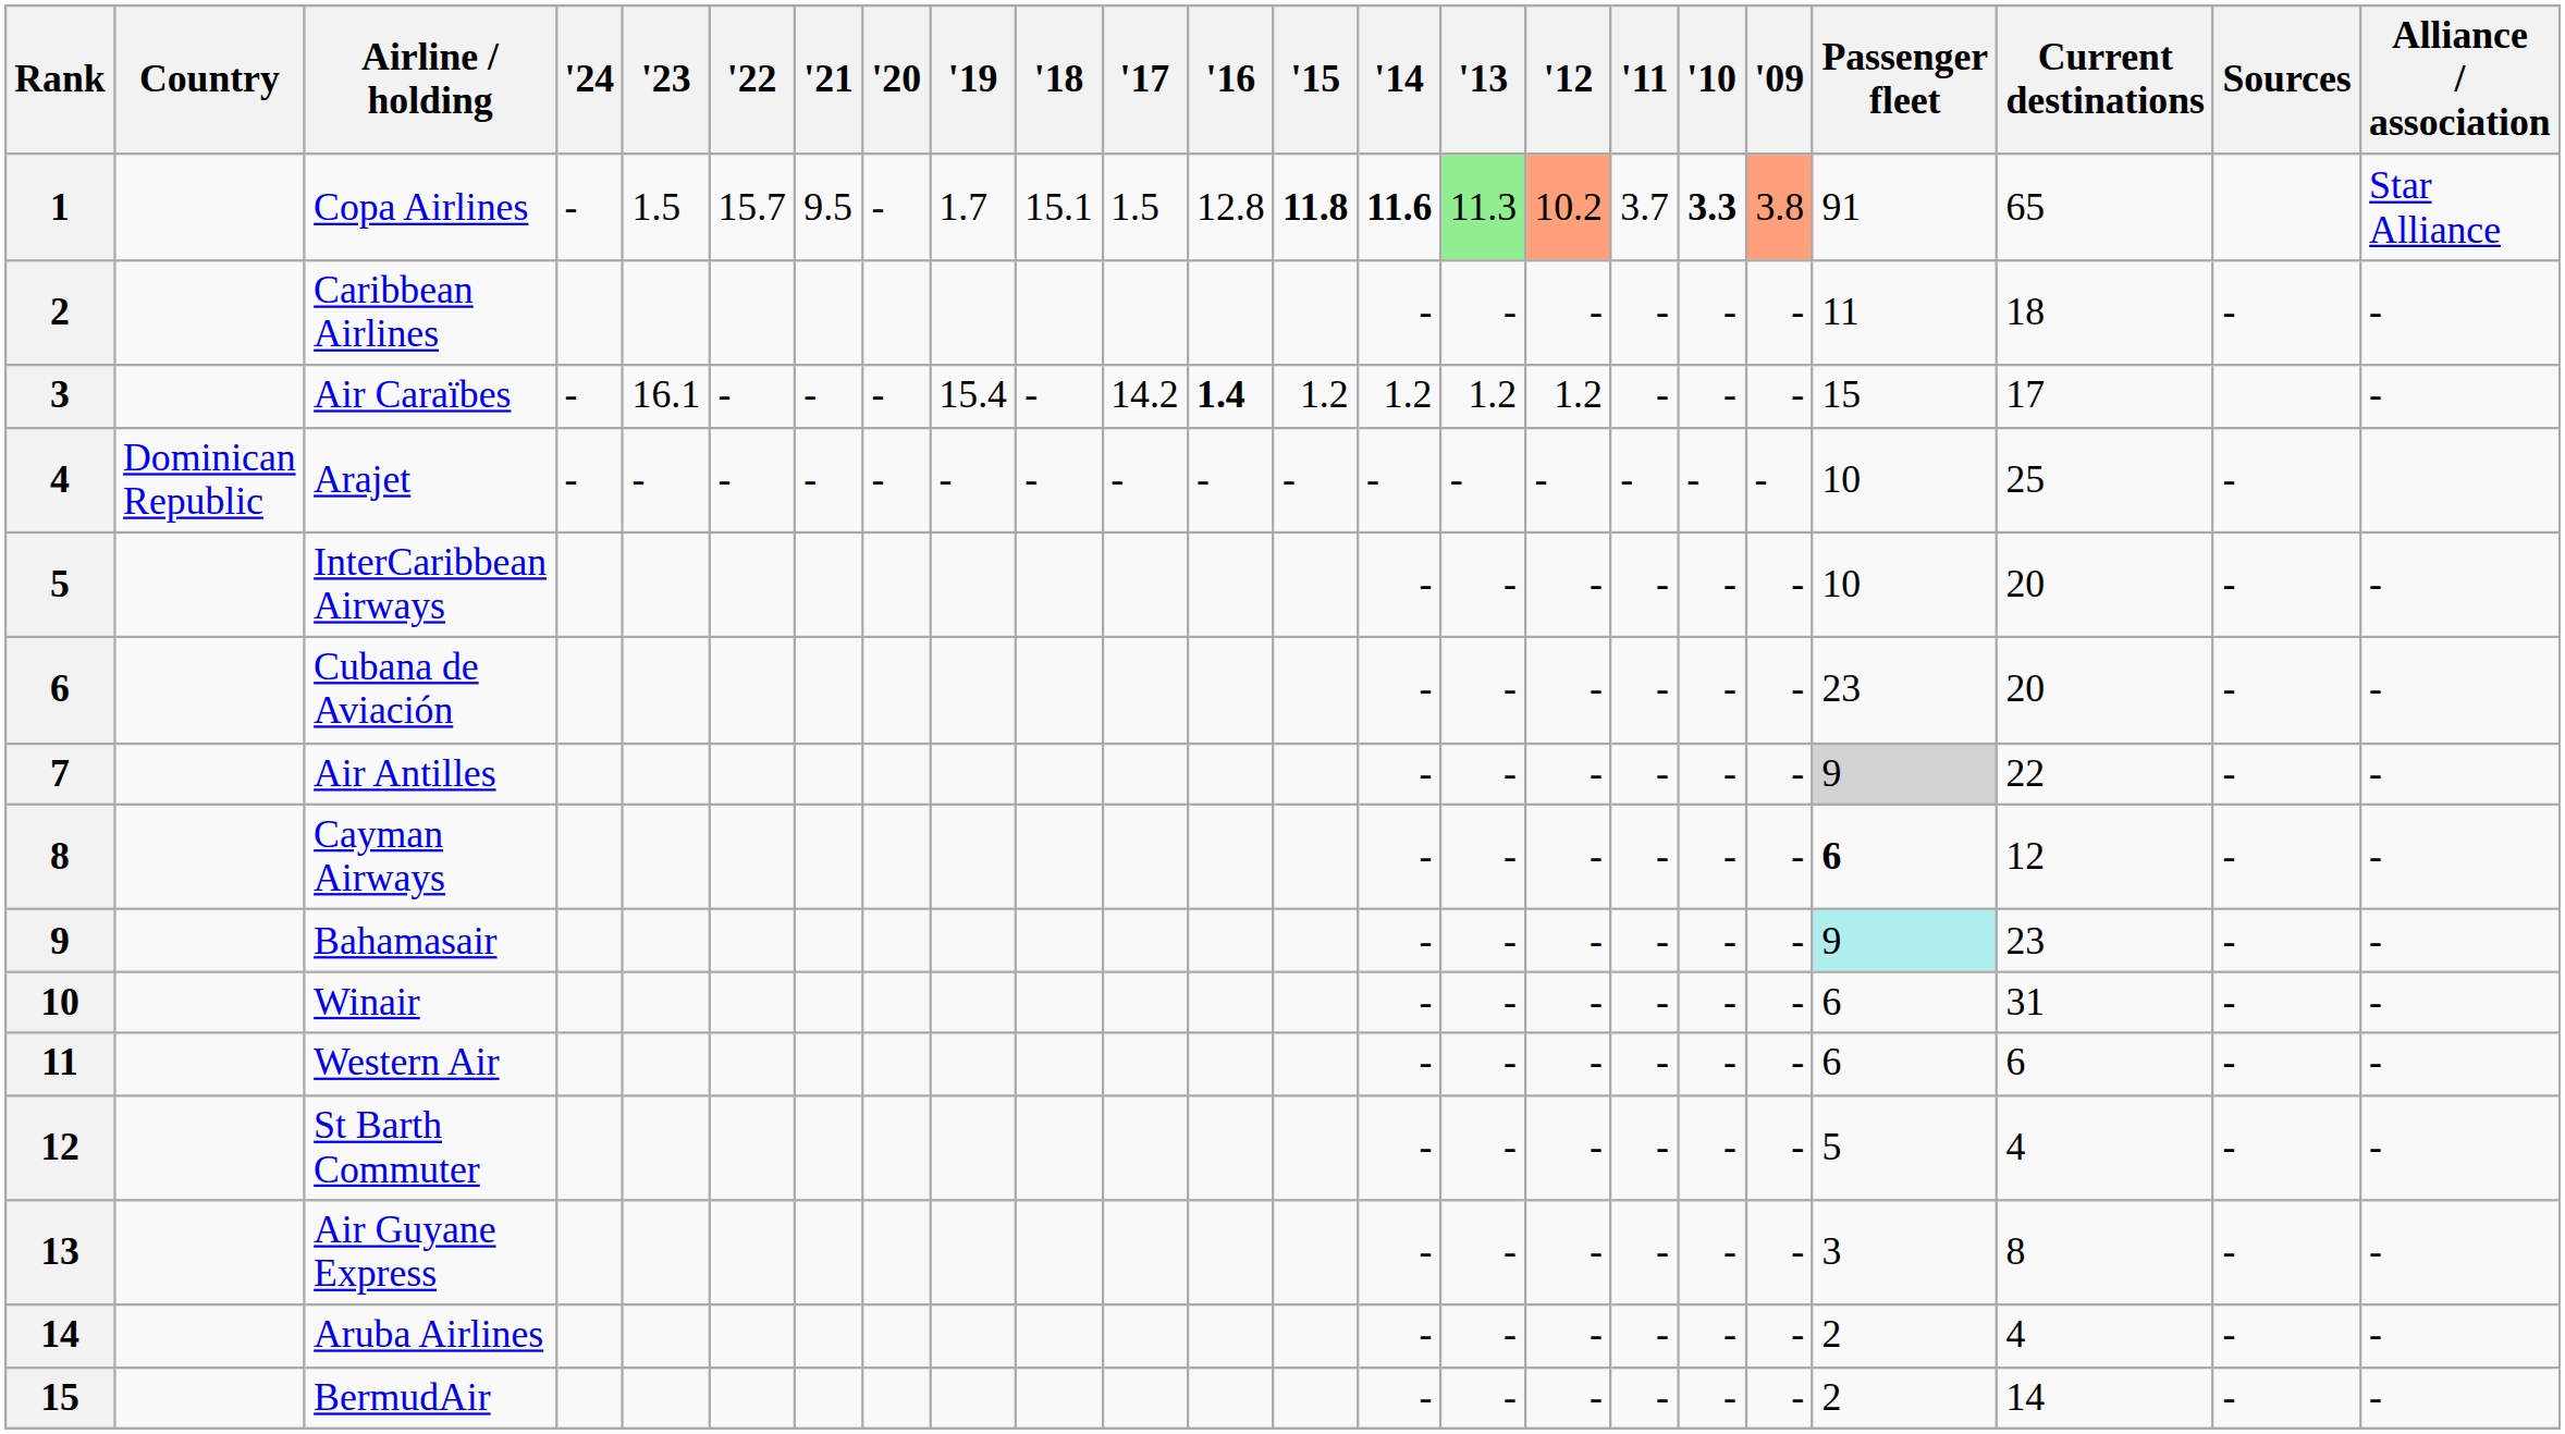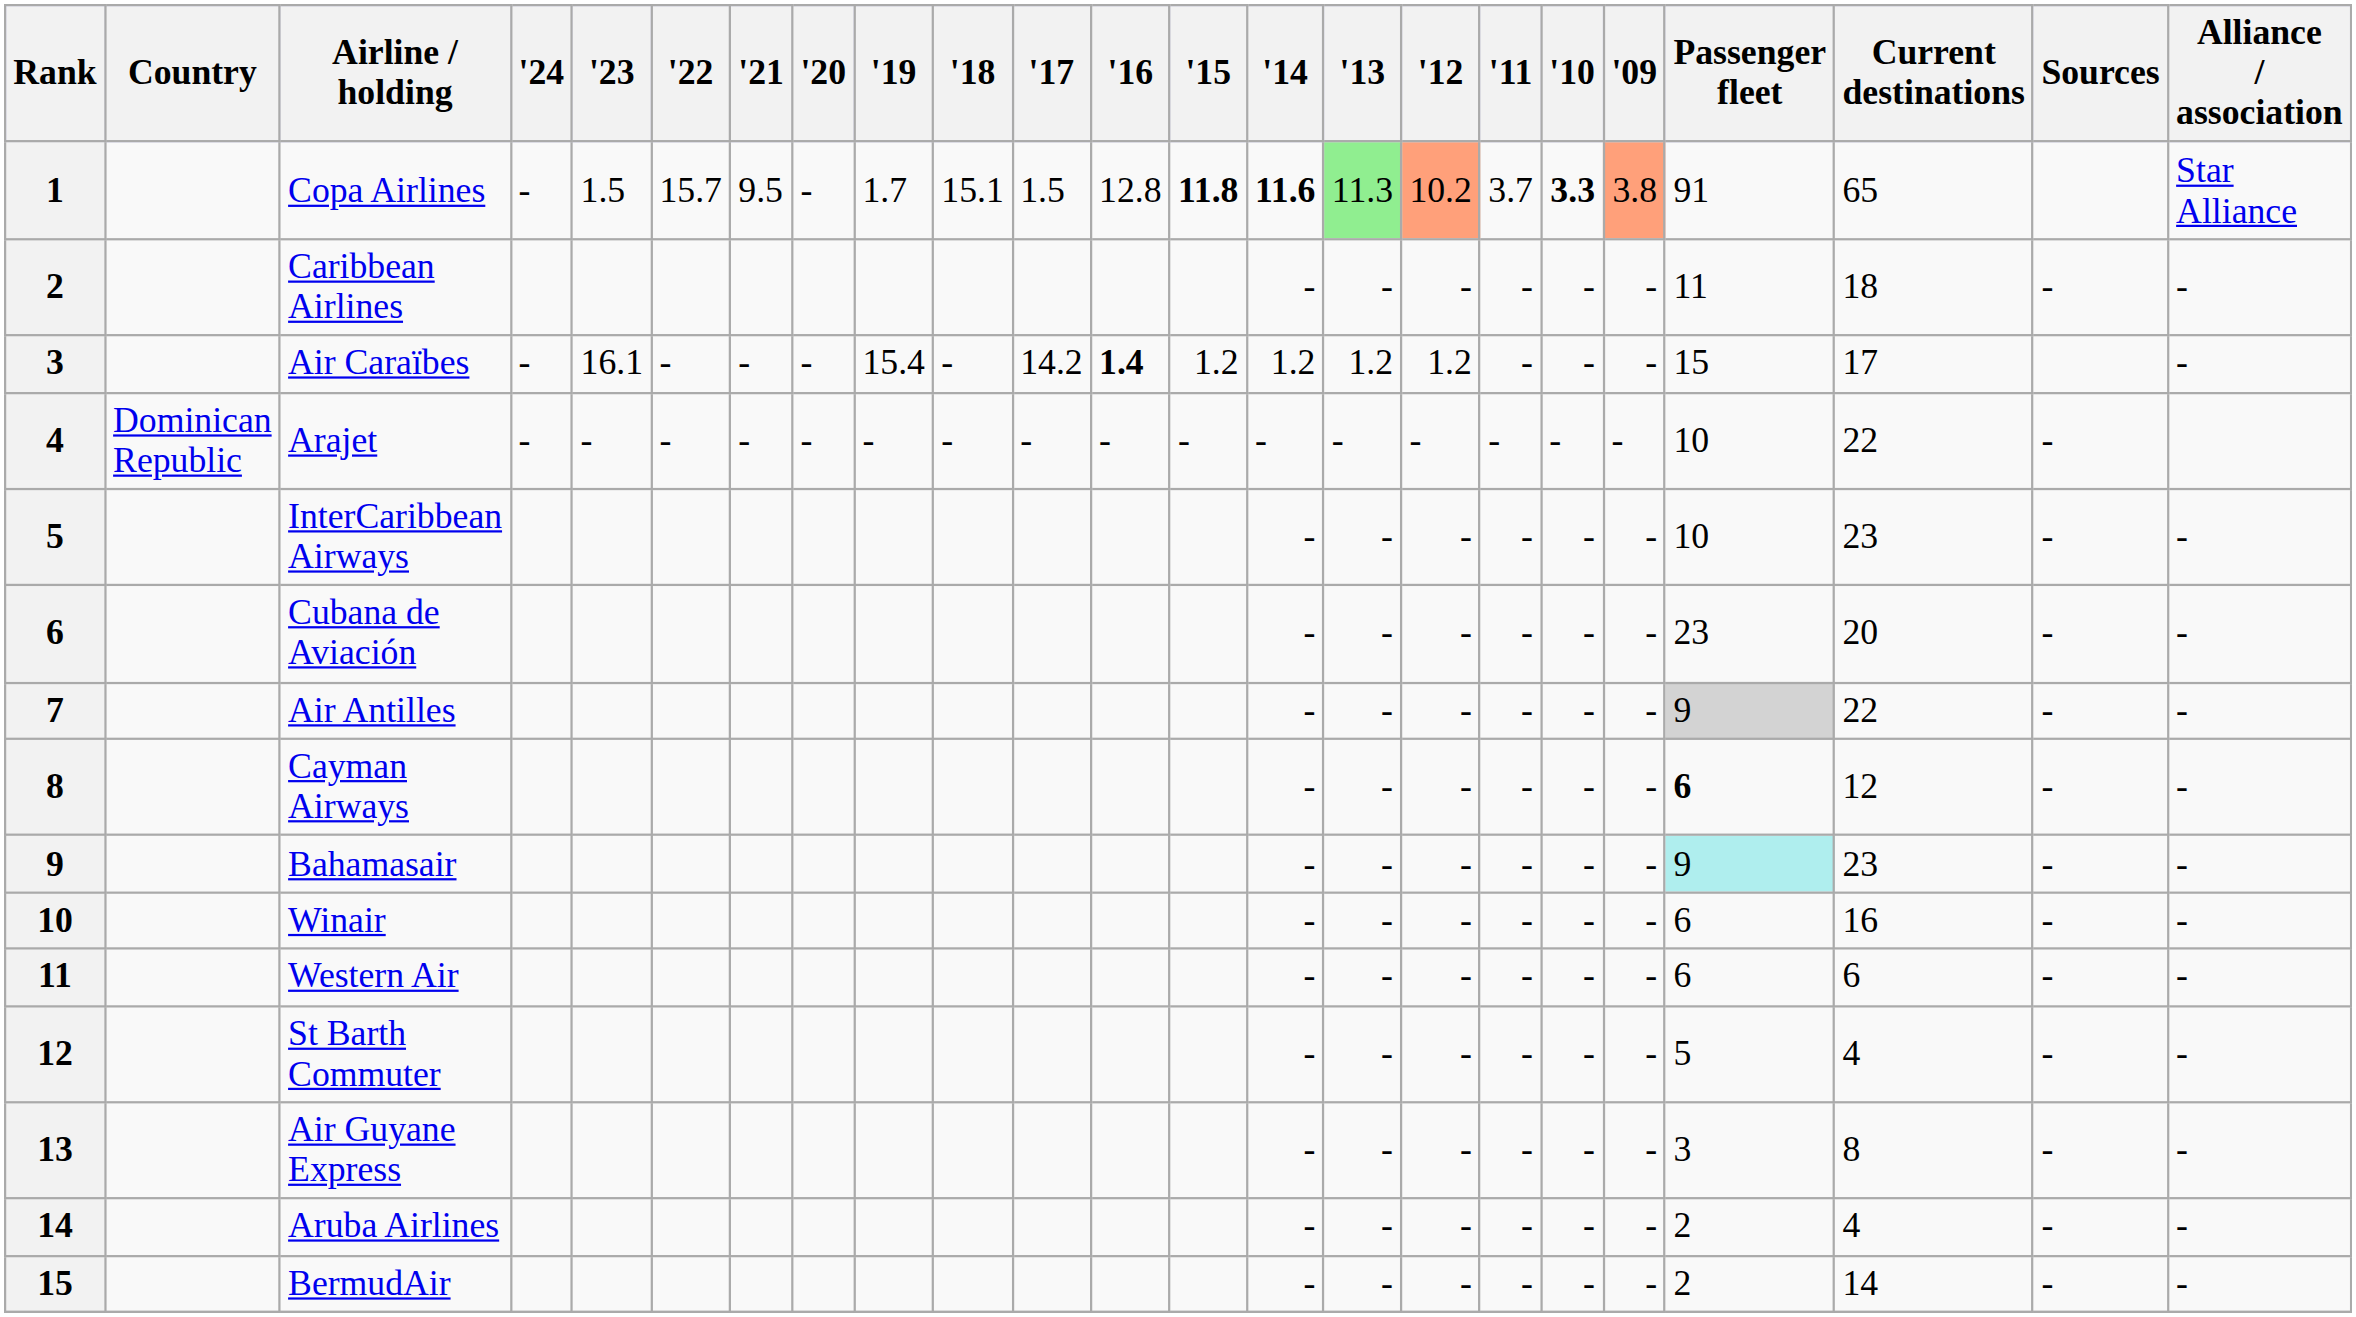 <table class="sortable wikitable" style="text-align: centre">
 <tr bgcolor=ccccff>
 <th>Rank</th>
 <th>Country</th>
 <th>Airline / holding</th>
 <th>'24</th>
 <th>'23</th>
 <th>'22</th>
 <th>'21</th>
 <th>'20</th>
 <th>'19</th>
 <th>'18</th>
 <th>'17</th>
 <th>'16</th>
 <th>'15</th>
 <th>'14</th>
 <th>'13</th>
 <th>'12</th>
 <th>'11</th>
 <th>'10</th>
 <th>'09</th>
 <th>Passenger <br> fleet</th>
 <th>Current <br> destinations</th>
 <th>Sources</th>
 <th>Alliance <br>/ association</th>
 </tr>
 <tr>
 <th>1</th>
 <td></td>
 <td><a href='#'>Copa Airlines</a></td>
 <td>-</td>
 <td>1.5</td>
 <td>15.7</td>
 <td>9.5</td>
 <td>-</td>
 <td>1.7</td>
 <td>15.1</td>
 <td>1.5</td>
 <td>12.8</td>
 <td align="right"><strong>11.8</strong></td>
 <td align="right"><strong>11.6</strong></td>
 <td align="right" style="background: lightgreen;">11.3</td>
 <td align="right" style="background: lightsalmon;">10.2</td>
 <td align="right">3.7</td>
 <td align=right><strong>3.3</strong></td>
 <td align=right style="background: lightsalmon;">3.8</td>
 <td>91</td>
 <td>65</td>
 <td></td>
 <td><a href='#'>Star Alliance</a></td>
 </tr>
 <tr>
 <th>2</th>
 <td></td>
 <td><a href='#'>Caribbean Airlines</a> </td>
 <td></td>
 <td></td>
 <td></td>
 <td></td>
 <td></td>
 <td></td>
 <td></td>
 <td></td>
 <td></td>
 <td align="right"></td>
 <td align=right>-</td>
 <td align=right>-</td>
 <td align=right>-</td>
 <td align=right>-</td>
 <td align=right>-</td>
 <td align=right>-</td>
 <td>11</td>
 <td>18</td>
 <td>-</td>
 <td>-</td>
 </tr>
 <tr>
 <th>3</th>
 <td></td>
 <td><a href='#'>Air Caraïbes</a></td>
 <td>-</td>
 <td>16.1</td>
 <td>-</td>
 <td>-</td>
 <td>-</td>
 <td>15.4</td>
 <td>-</td>
 <td>14.2</td>
 <td><strong>1.4</strong></td>
 <td align="right">1.2</td>
 <td align=right>1.2</td>
 <td align="right">1.2</td>
 <td align="right">1.2</td>
 <td align="right">-</td>
 <td align=right>-</td>
 <td align=right>-</td>
 <td>15</td>
 <td>17</td>
 <td></td>
 <td>-</td>
 </tr>
 <tr>
 <th>4</th>
 <td> <a href='#'>Dominican Republic</a></td>
 <td><a href='#'>Arajet</a></td>
 <td>-</td>
 <td>-</td>
 <td>-</td>
 <td>-</td>
 <td>-</td>
 <td>-</td>
 <td>-</td>
 <td>-</td>
 <td>-</td>
 <td>-</td>
 <td>-</td>
 <td>-</td>
 <td>-</td>
 <td>-</td>
 <td>-</td>
 <td>-</td>
 <td>10</td>
-<td>25</td>
+<td>22</td>
 <td>-</td>
 <td></td>
 </tr>
 <tr>
 <th>5</th>
 <td></td>
 <td><a href='#'>InterCaribbean Airways</a></td>
 <td></td>
 <td></td>
 <td></td>
 <td></td>
 <td></td>
 <td></td>
 <td></td>
 <td></td>
 <td></td>
 <td align="right"></td>
 <td align="right">-</td>
 <td align="right">-</td>
 <td align="right">-</td>
 <td align="right">-</td>
 <td align="right">-</td>
 <td align="right">-</td>
 <td>10</td>
-<td>20</td>
+<td>23</td>
 <td>-</td>
 <td>-</td>
 </tr>
 <tr>
 <th>6</th>
 <td></td>
 <td><a href='#'>Cubana de Aviación</a></td>
 <td></td>
 <td></td>
 <td></td>
 <td></td>
 <td></td>
 <td></td>
 <td></td>
 <td></td>
 <td></td>
 <td align="right"></td>
 <td align="right">-</td>
 <td align="right">-</td>
 <td align="right">-</td>
 <td align="right">-</td>
 <td align="right">-</td>
 <td align="right">-</td>
 <td>23</td>
 <td>20</td>
 <td>-</td>
 <td>-</td>
 </tr>
 <tr>
 <th>7</th>
 <td></td>
 <td><a href='#'>Air Antilles</a></td>
 <td></td>
 <td></td>
 <td></td>
 <td></td>
 <td></td>
 <td></td>
 <td></td>
 <td></td>
 <td></td>
 <td align="right"></td>
 <td align="right">-</td>
 <td align="right">-</td>
 <td align="right">-</td>
 <td align="right">-</td>
 <td align="right">-</td>
 <td align="right">-</td>
 <td style="background: lightgrey;">9</td>
 <td>22</td>
 <td>-</td>
 <td>-</td>
 </tr>
 <tr>
 <th>8</th>
 <td></td>
 <td><a href='#'>Cayman Airways</a></td>
 <td></td>
 <td></td>
 <td></td>
 <td></td>
 <td></td>
 <td></td>
 <td></td>
 <td></td>
 <td></td>
 <td align="right"></td>
 <td align="right">-</td>
 <td align="right">-</td>
 <td align="right">-</td>
 <td align="right">-</td>
 <td align="right">-</td>
 <td align="right">-</td>
 <td><strong>6</strong></td>
 <td>12</td>
 <td>-</td>
 <td>-</td>
 </tr>
 <tr>
 <th>9</th>
 <td></td>
 <td><a href='#'>Bahamasair</a></td>
 <td></td>
 <td></td>
 <td></td>
 <td></td>
 <td></td>
 <td></td>
 <td></td>
 <td></td>
 <td></td>
 <td align="right"></td>
 <td align="right">-</td>
 <td align="right">-</td>
 <td align="right">-</td>
 <td align="right">-</td>
 <td align="right">-</td>
 <td align="right">-</td>
 <td style="background: paleturquoise;">9</td>
 <td>23</td>
 <td>-</td>
 <td>-</td>
 </tr>
 <tr>
 <th>10</th>
 <td></td>
 <td><a href='#'>Winair</a></td>
 <td></td>
 <td></td>
 <td></td>
 <td></td>
 <td></td>
 <td></td>
 <td></td>
 <td></td>
 <td></td>
 <td align="right"></td>
 <td align="right">-</td>
 <td align="right">-</td>
 <td align="right">-</td>
 <td align="right">-</td>
 <td align="right">-</td>
 <td align="right">-</td>
 <td>6</td>
-<td>31</td>
+<td>16</td>
 <td>-</td>
 <td>-</td>
 </tr>
 <tr>
 <th>11</th>
 <td></td>
 <td><a href='#'>Western Air</a></td>
 <td></td>
 <td></td>
 <td></td>
 <td></td>
 <td></td>
 <td></td>
 <td></td>
 <td></td>
 <td></td>
 <td align="right"></td>
 <td align="right">-</td>
 <td align="right">-</td>
 <td align="right">-</td>
 <td align="right">-</td>
 <td align="right">-</td>
 <td align="right">-</td>
 <td>6</td>
 <td>6</td>
 <td>-</td>
 <td>-</td>
 </tr>
 <tr>
 <th>12</th>
 <td></td>
 <td><a href='#'>St Barth Commuter</a></td>
 <td></td>
 <td></td>
 <td></td>
 <td></td>
 <td></td>
 <td></td>
 <td></td>
 <td></td>
 <td></td>
 <td align="right"></td>
 <td align="right">-</td>
 <td align="right">-</td>
 <td align="right">-</td>
 <td align="right">-</td>
 <td align="right">-</td>
 <td align="right">-</td>
 <td>5</td>
 <td>4</td>
 <td>-</td>
 <td>-</td>
 </tr>
 <tr>
 <th>13</th>
 <td></td>
 <td><a href='#'>Air Guyane Express</a></td>
 <td></td>
 <td></td>
 <td></td>
 <td></td>
 <td></td>
 <td></td>
 <td></td>
 <td></td>
 <td></td>
 <td align="right"></td>
 <td align="right">-</td>
 <td align="right">-</td>
 <td align="right">-</td>
 <td align="right">-</td>
 <td align="right">-</td>
 <td align="right">-</td>
 <td>3</td>
 <td>8</td>
 <td>-</td>
 <td>-</td>
 </tr>
 <tr>
 <th>14</th>
 <td></td>
 <td><a href='#'>Aruba Airlines</a></td>
 <td></td>
 <td></td>
 <td></td>
 <td></td>
 <td></td>
 <td></td>
 <td></td>
 <td></td>
 <td></td>
 <td align="right"></td>
 <td align="right">-</td>
 <td align="right">-</td>
 <td align="right">-</td>
 <td align="right">-</td>
 <td align="right">-</td>
 <td align="right">-</td>
 <td>2</td>
 <td>4</td>
 <td>-</td>
 <td>-</td>
 </tr>
 <tr>
 <th>15</th>
 <td></td>
 <td><a href='#'>BermudAir</a></td>
 <td></td>
 <td></td>
 <td></td>
 <td></td>
 <td></td>
 <td></td>
 <td></td>
 <td></td>
 <td></td>
 <td align="right"></td>
 <td align="right">-</td>
 <td align="right">-</td>
 <td align="right">-</td>
 <td align="right">-</td>
 <td align="right">-</td>
 <td align="right">-</td>
 <td>2</td>
 <td>14</td>
 <td>-</td>
 <td>-</td>
 </tr>
 <tr>
 </tr>
 </table>
